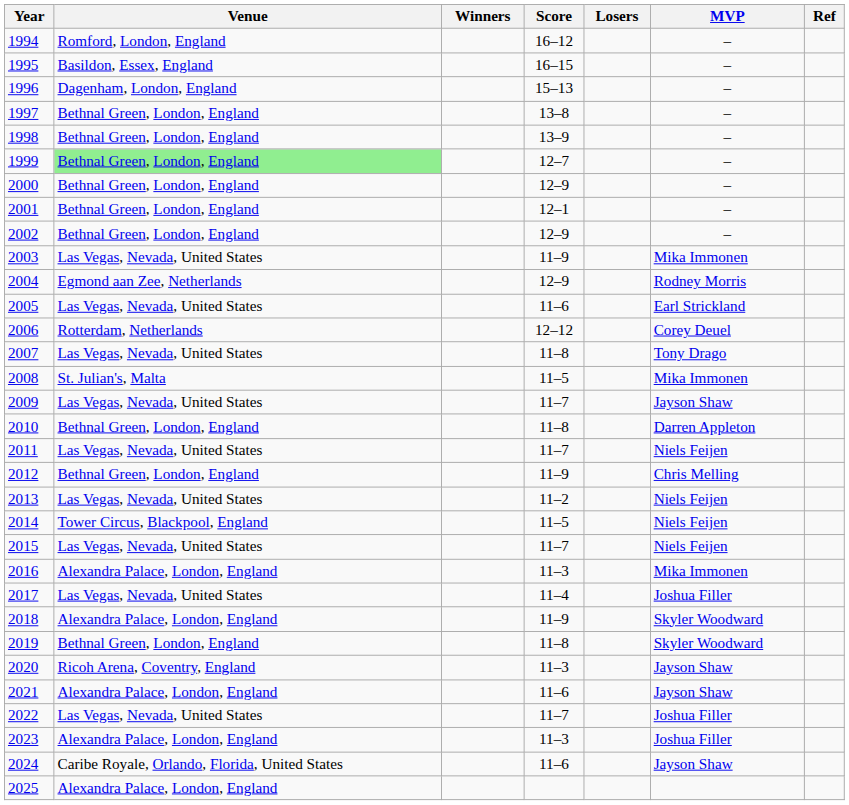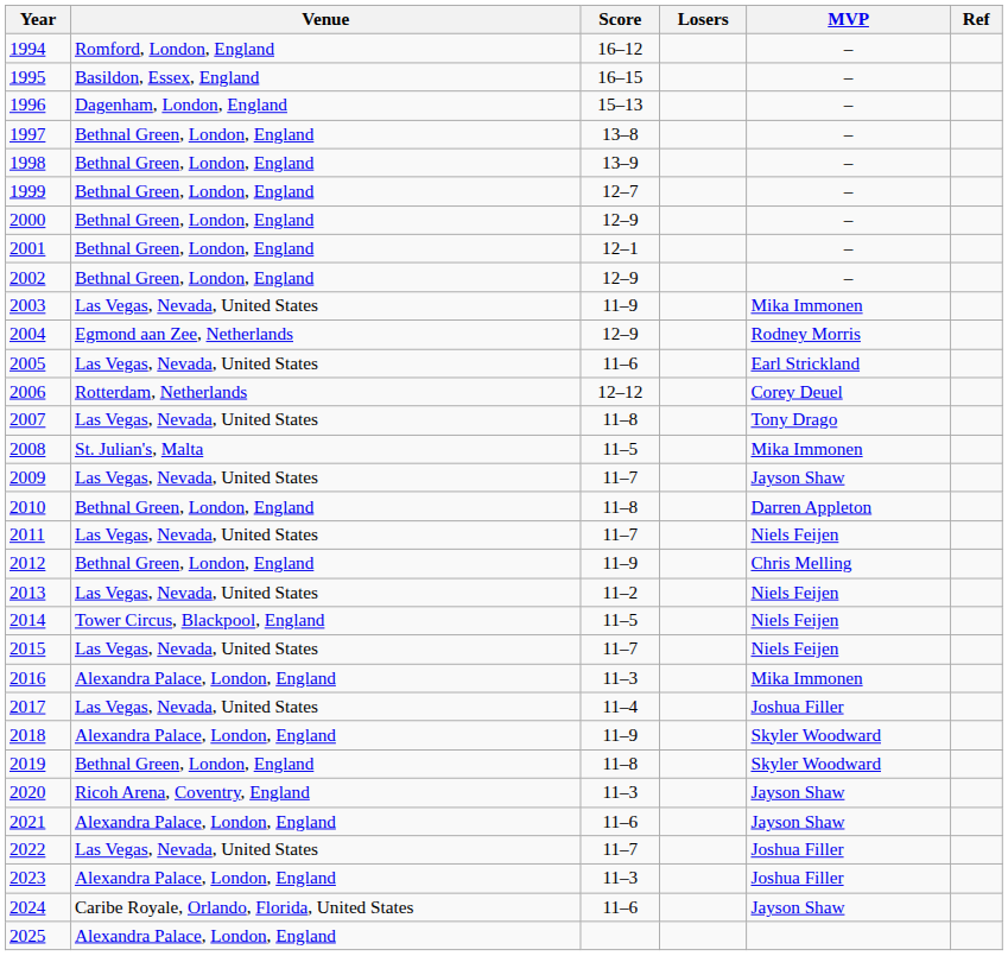 <table class="wikitable" width="70%">
 <tr>
 <th>Year</th>
 <th>Venue</th>
-<th>Winners</th>
 <th>Score</th>
 <th>Losers</th>
 <th><a href='#'>MVP</a></th>
 <th>Ref</th>
 </tr>
 <tr>
 <td><a href='#'>1994</a></td>
 <td><a href='#'>Romford</a>, <a href='#'>London</a>, <a href='#'>England</a></td>
-<td></td>
 <td align="center">16–12</td>
 <td></td>
 <td align="center">–</td>
 <td></td>
 </tr>
 <tr>
 <td><a href='#'>1995</a></td>
 <td><a href='#'>Basildon</a>, <a href='#'>Essex</a>, <a href='#'>England</a></td>
-<td></td>
 <td align="center">16–15</td>
 <td></td>
 <td align="center">–</td>
 <td></td>
 </tr>
 <tr>
 <td><a href='#'>1996</a></td>
 <td><a href='#'>Dagenham</a>, <a href='#'>London</a>, <a href='#'>England</a></td>
-<td></td>
 <td align="center">15–13</td>
 <td></td>
 <td align="center">–</td>
 <td></td>
 </tr>
 <tr>
 <td><a href='#'>1997</a></td>
 <td><a href='#'>Bethnal Green</a>, <a href='#'>London</a>, <a href='#'>England</a></td>
-<td></td>
 <td align="center">13–8</td>
 <td></td>
 <td align="center">–</td>
 <td></td>
 </tr>
 <tr>
 <td><a href='#'>1998</a></td>
 <td><a href='#'>Bethnal Green</a>, <a href='#'>London</a>, <a href='#'>England</a></td>
-<td></td>
 <td align="center">13–9</td>
 <td></td>
 <td align="center">–</td>
 <td></td>
 </tr>
 <tr>
 <td><a href='#'>1999</a></td>
-<td style="background: lightgreen;"><a href='#'>Bethnal Green</a>, <a href='#'>London</a>, <a href='#'>England</a></td>
-<td></td>
+<td><a href='#'>Bethnal Green</a>, <a href='#'>London</a>, <a href='#'>England</a></td>
 <td align="center">12–7</td>
 <td></td>
 <td align="center">–</td>
 <td></td>
 </tr>
 <tr>
 <td><a href='#'>2000</a></td>
 <td><a href='#'>Bethnal Green</a>, <a href='#'>London</a>, <a href='#'>England</a></td>
-<td></td>
 <td align="center">12–9</td>
 <td></td>
 <td align="center">–</td>
 <td></td>
 </tr>
 <tr>
 <td><a href='#'>2001</a></td>
 <td><a href='#'>Bethnal Green</a>, <a href='#'>London</a>, <a href='#'>England</a></td>
-<td></td>
 <td align="center">12–1</td>
 <td></td>
 <td align="center">–</td>
 <td></td>
 </tr>
 <tr>
 <td><a href='#'>2002</a></td>
 <td><a href='#'>Bethnal Green</a>, <a href='#'>London</a>, <a href='#'>England</a></td>
-<td></td>
 <td align="center">12–9</td>
 <td></td>
 <td align="center">–</td>
 <td></td>
 </tr>
 <tr>
 <td><a href='#'>2003</a></td>
 <td><a href='#'>Las Vegas</a>, <a href='#'>Nevada</a>, United States</td>
-<td></td>
 <td align="center">11–9</td>
 <td></td>
 <td> <a href='#'>Mika Immonen</a></td>
 <td></td>
 </tr>
 <tr>
 <td><a href='#'>2004</a></td>
 <td><a href='#'>Egmond aan Zee</a>, <a href='#'>Netherlands</a></td>
-<td></td>
 <td align="center">12–9</td>
 <td></td>
 <td> <a href='#'>Rodney Morris</a></td>
 <td></td>
 </tr>
 <tr>
 <td><a href='#'>2005</a></td>
 <td><a href='#'>Las Vegas</a>, <a href='#'>Nevada</a>, United States</td>
-<td></td>
 <td align="center">11–6</td>
 <td></td>
 <td> <a href='#'>Earl Strickland</a></td>
 <td></td>
 </tr>
 <tr>
 <td><a href='#'>2006</a></td>
 <td><a href='#'>Rotterdam</a>, <a href='#'>Netherlands</a></td>
-<td></td>
 <td align="center">12–12</td>
 <td></td>
 <td> <a href='#'>Corey Deuel</a></td>
 <td></td>
 </tr>
 <tr>
 <td><a href='#'>2007</a></td>
 <td><a href='#'>Las Vegas</a>, <a href='#'>Nevada</a>, United States</td>
-<td></td>
 <td align="center">11–8</td>
 <td></td>
 <td> <a href='#'>Tony Drago</a></td>
 <td></td>
 </tr>
 <tr>
 <td><a href='#'>2008</a></td>
 <td><a href='#'>St. Julian's</a>, <a href='#'>Malta</a></td>
-<td></td>
 <td align="center">11–5</td>
 <td></td>
 <td> <a href='#'>Mika Immonen</a></td>
 <td></td>
 </tr>
 <tr>
 <td><a href='#'>2009</a></td>
 <td><a href='#'>Las Vegas</a>, <a href='#'>Nevada</a>, United States</td>
-<td></td>
 <td align="center">11–7</td>
 <td></td>
 <td> <a href='#'>Jayson Shaw</a></td>
 <td></td>
 </tr>
 <tr>
 <td><a href='#'>2010</a></td>
 <td><a href='#'>Bethnal Green</a>, <a href='#'>London</a>, <a href='#'>England</a></td>
-<td></td>
 <td align="center">11–8</td>
 <td></td>
 <td> <a href='#'>Darren Appleton</a></td>
 <td></td>
 </tr>
 <tr>
 <td><a href='#'>2011</a></td>
 <td><a href='#'>Las Vegas</a>, <a href='#'>Nevada</a>, United States</td>
-<td></td>
 <td align="center">11–7</td>
 <td></td>
 <td> <a href='#'>Niels Feijen</a></td>
 <td></td>
 </tr>
 <tr>
 <td><a href='#'>2012</a></td>
 <td><a href='#'>Bethnal Green</a>, <a href='#'>London</a>, <a href='#'>England</a></td>
-<td></td>
 <td align="center">11–9</td>
 <td></td>
 <td> <a href='#'>Chris Melling</a></td>
 <td></td>
 </tr>
 <tr>
 <td><a href='#'>2013</a></td>
 <td><a href='#'>Las Vegas</a>, <a href='#'>Nevada</a>, United States</td>
-<td></td>
 <td align="center">11–2</td>
 <td></td>
 <td> <a href='#'>Niels Feijen</a></td>
 <td></td>
 </tr>
 <tr>
 <td><a href='#'>2014</a></td>
 <td><a href='#'>Tower Circus</a>, <a href='#'>Blackpool</a>, <a href='#'>England</a></td>
-<td></td>
 <td align="center">11–5</td>
 <td></td>
 <td> <a href='#'>Niels Feijen</a></td>
 <td></td>
 </tr>
 <tr>
 <td><a href='#'>2015</a></td>
 <td><a href='#'>Las Vegas</a>, <a href='#'>Nevada</a>, United States</td>
-<td></td>
 <td align="center">11–7</td>
 <td></td>
 <td> <a href='#'>Niels Feijen</a></td>
 <td></td>
 </tr>
 <tr>
 <td><a href='#'>2016</a></td>
 <td><a href='#'>Alexandra Palace</a>, <a href='#'>London</a>, <a href='#'>England</a></td>
-<td></td>
 <td align="center">11–3</td>
 <td></td>
 <td> <a href='#'>Mika Immonen</a></td>
 <td></td>
 </tr>
 <tr>
 <td><a href='#'>2017</a></td>
 <td><a href='#'>Las Vegas</a>, <a href='#'>Nevada</a>, United States</td>
-<td></td>
 <td align="center">11–4</td>
 <td></td>
 <td> <a href='#'>Joshua Filler</a></td>
 <td></td>
 </tr>
 <tr>
 <td><a href='#'>2018</a></td>
 <td><a href='#'>Alexandra Palace</a>, <a href='#'>London</a>, <a href='#'>England</a></td>
-<td></td>
 <td align="center">11–9</td>
 <td></td>
 <td> <a href='#'>Skyler Woodward</a></td>
 <td></td>
 </tr>
 <tr>
 <td><a href='#'>2019</a></td>
 <td><a href='#'>Bethnal Green</a>, <a href='#'>London</a>, <a href='#'>England</a></td>
-<td></td>
 <td align="center">11–8</td>
 <td></td>
 <td> <a href='#'>Skyler Woodward</a></td>
 <td></td>
 </tr>
 <tr>
 <td><a href='#'>2020</a></td>
 <td><a href='#'>Ricoh Arena</a>, <a href='#'>Coventry</a>, <a href='#'>England</a></td>
-<td></td>
 <td align="center">11–3</td>
 <td></td>
 <td> <a href='#'>Jayson Shaw</a></td>
 <td></td>
 </tr>
 <tr>
 <td><a href='#'>2021</a></td>
 <td><a href='#'>Alexandra Palace</a>, <a href='#'>London</a>, <a href='#'>England</a></td>
-<td></td>
 <td align="center">11–6</td>
 <td></td>
 <td> <a href='#'>Jayson Shaw</a></td>
 <td></td>
 </tr>
 <tr>
 <td><a href='#'>2022</a></td>
 <td><a href='#'>Las Vegas</a>, <a href='#'>Nevada</a>, United States</td>
-<td></td>
 <td align="center">11–7</td>
 <td></td>
 <td> <a href='#'>Joshua Filler</a></td>
 <td></td>
 </tr>
 <tr>
 <td><a href='#'>2023</a></td>
 <td><a href='#'>Alexandra Palace</a>, <a href='#'>London</a>, <a href='#'>England</a></td>
-<td></td>
 <td align="center">11–3</td>
 <td></td>
 <td> <a href='#'>Joshua Filler</a></td>
 <td></td>
 </tr>
 <tr>
 <td><a href='#'>2024</a></td>
 <td>Caribe Royale, <a href='#'>Orlando</a>, <a href='#'>Florida</a>, United States</td>
-<td></td>
 <td align="center">11–6</td>
 <td></td>
 <td> <a href='#'>Jayson Shaw</a></td>
 <td></td>
 </tr>
 <tr>
 <td><a href='#'>2025</a></td>
 <td><a href='#'>Alexandra Palace</a>, <a href='#'>London</a>, <a href='#'>England</a></td>
-<td></td>
 <td align="center"></td>
 <td></td>
 <td></td>
 <td></td>
 </tr>
 </table>
